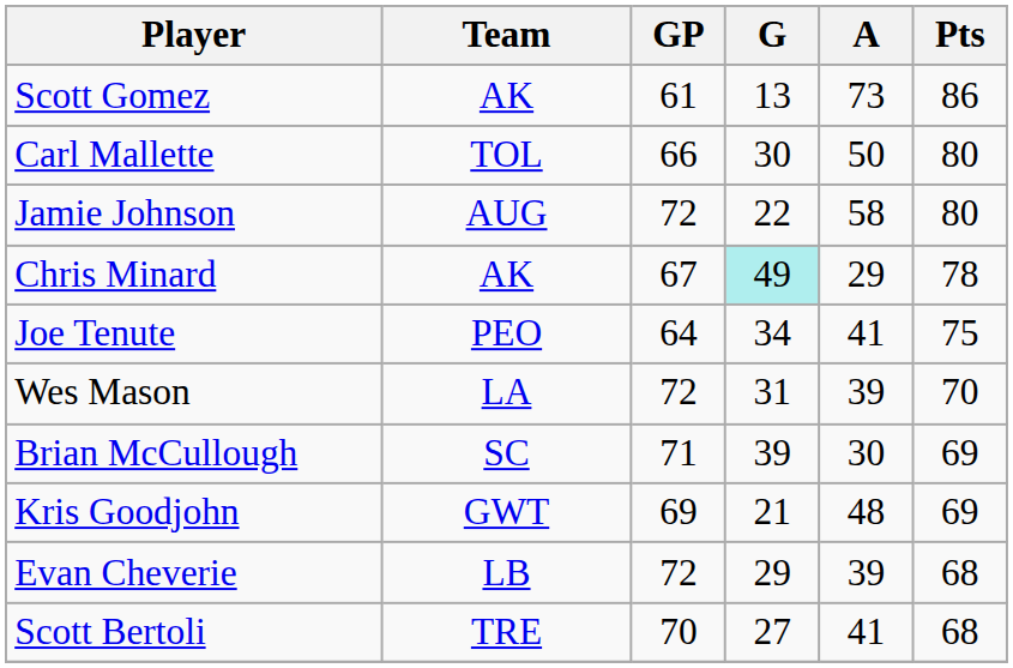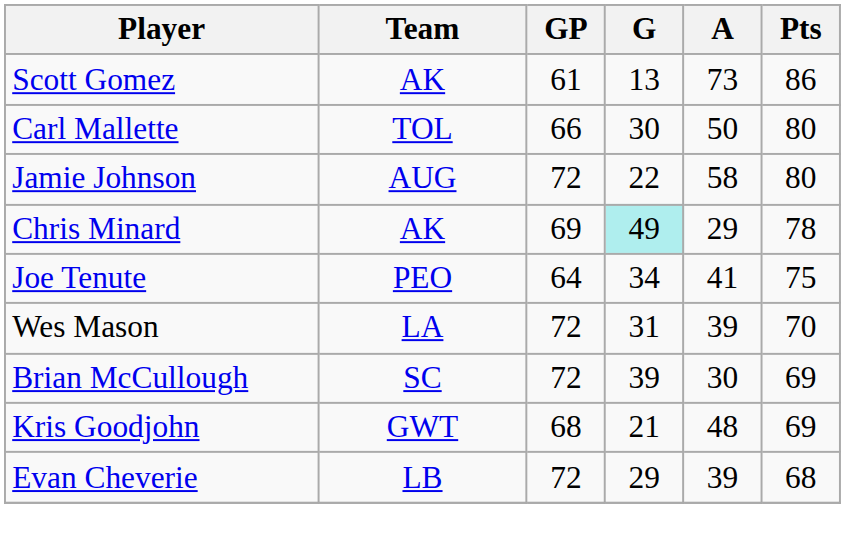 <table class="wikitable">
 <tr>
 <th bgcolor="#DDDDFF" width="30%">Player</th>
 <th bgcolor="#DDDDFF" width="20%">Team</th>
 <th bgcolor="#DDDDFF" width="7.5%">GP</th>
 <th bgcolor="#DDDDFF" width="7.5%">G</th>
 <th bgcolor="#DDDDFF" width="7.5%">A</th>
 <th bgcolor="#DDDDFF" width="7.5%">Pts</th>
 </tr>
 <tr align="center">
 <td align="left"><a href='#'>Scott Gomez</a></td>
 <td><a href='#'>AK</a></td>
 <td>61</td>
 <td>13</td>
 <td>73</td>
 <td>86</td>
 </tr>
 <tr align="center">
 <td align="left"><a href='#'>Carl Mallette</a></td>
 <td><a href='#'>TOL</a></td>
 <td>66</td>
 <td>30</td>
 <td>50</td>
 <td>80</td>
 </tr>
 <tr align="center">
 <td align="left"><a href='#'>Jamie Johnson</a></td>
 <td><a href='#'>AUG</a></td>
 <td>72</td>
 <td>22</td>
 <td>58</td>
 <td>80</td>
 </tr>
 <tr align="center">
 <td align="left"><a href='#'>Chris Minard</a></td>
 <td><a href='#'>AK</a></td>
-<td>67</td>
+<td>69</td>
 <td style="background: paleturquoise;">49</td>
 <td>29</td>
 <td>78</td>
 </tr>
 <tr align="center">
 <td align="left"><a href='#'>Joe Tenute</a></td>
 <td><a href='#'>PEO</a></td>
 <td>64</td>
 <td>34</td>
 <td>41</td>
 <td>75</td>
 </tr>
 <tr align="center">
 <td align="left">Wes Mason</td>
 <td><a href='#'>LA</a></td>
 <td>72</td>
 <td>31</td>
 <td>39</td>
 <td>70</td>
 </tr>
 <tr align="center">
 <td align="left"><a href='#'>Brian McCullough</a></td>
 <td><a href='#'>SC</a></td>
-<td>71</td>
+<td>72</td>
 <td>39</td>
 <td>30</td>
 <td>69</td>
 </tr>
 <tr align="center">
 <td align="left"><a href='#'>Kris Goodjohn</a></td>
 <td><a href='#'>GWT</a></td>
-<td>69</td>
+<td>68</td>
 <td>21</td>
 <td>48</td>
 <td>69</td>
 </tr>
 <tr align="center">
 <td align="left"><a href='#'>Evan Cheverie</a></td>
 <td><a href='#'>LB</a></td>
 <td>72</td>
 <td>29</td>
 <td>39</td>
 <td>68</td>
 </tr>
-<tr align="center">
-<td align="left"><a href='#'>Scott Bertoli</a></td>
-<td><a href='#'>TRE</a></td>
-<td>70</td>
-<td>27</td>
-<td>41</td>
-<td>68</td>
-</tr>
 <tr>
 </tr>
 </table>
